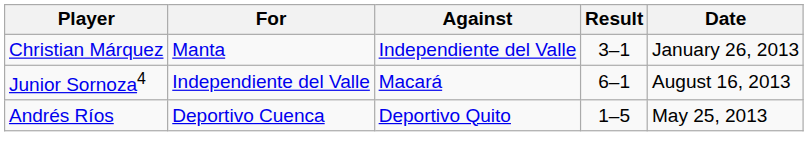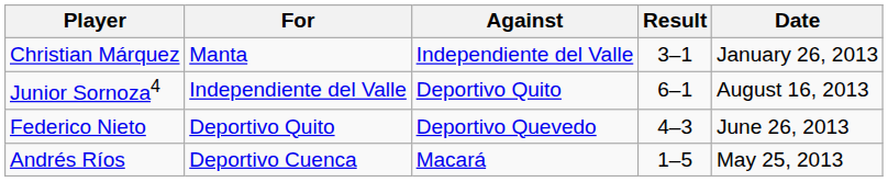 <table class="wikitable">
 <tr>
 <th>Player</th>
 <th>For</th>
 <th>Against</th>
 <th align=center>Result</th>
 <th>Date</th>
 </tr>
 <tr>
 <td> <a href='#'>Christian Márquez</a></td>
 <td><a href='#'>Manta</a></td>
 <td><a href='#'>Independiente del Valle</a></td>
 <td align=center>3–1</td>
 <td>January 26, 2013</td>
 </tr>
 <tr>
 <td> <a href='#'>Junior Sornoza</a><sup>4</sup></td>
 <td><a href='#'>Independiente del Valle</a></td>
-<td><a href='#'>Macará</a></td>
+<td><a href='#'>Deportivo Quito</a></td>
 <td align=center>6–1</td>
 <td>August 16, 2013</td>
 </tr>
 <tr>
+<td> <a href='#'>Federico Nieto</a></td>
+<td><a href='#'>Deportivo Quito</a></td>
+<td><a href='#'>Deportivo Quevedo</a></td>
+<td align=center>4–3</td>
+<td>June 26, 2013</td>
+</tr>
+<tr>
 <td> <a href='#'>Andrés Ríos</a></td>
 <td><a href='#'>Deportivo Cuenca</a></td>
-<td><a href='#'>Deportivo Quito</a></td>
+<td><a href='#'>Macará</a></td>
 <td align=center>1–5</td>
 <td>May 25, 2013</td>
 </tr>
 </table>
